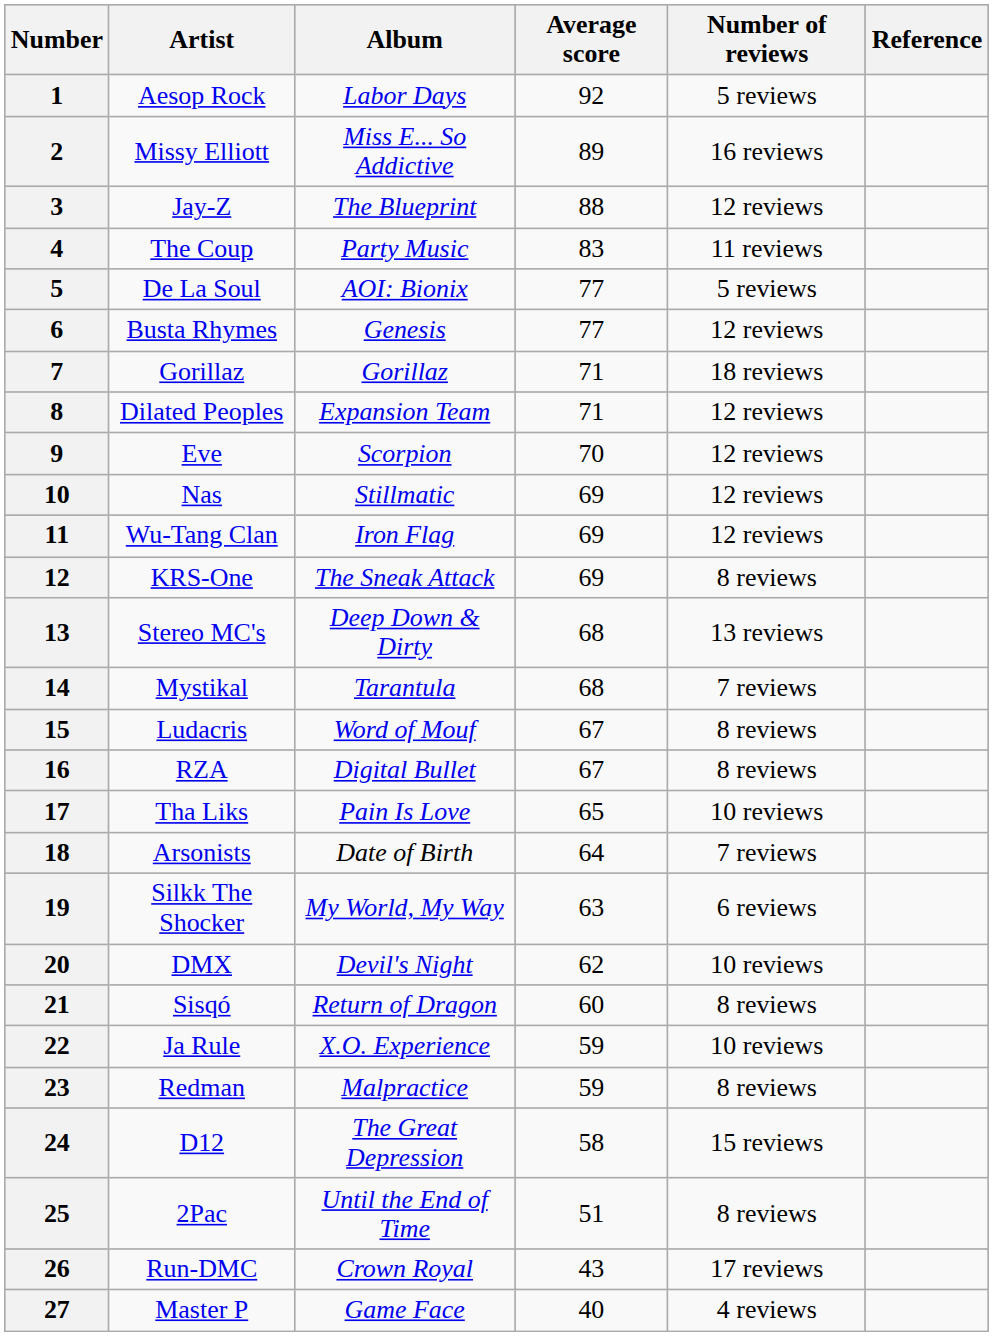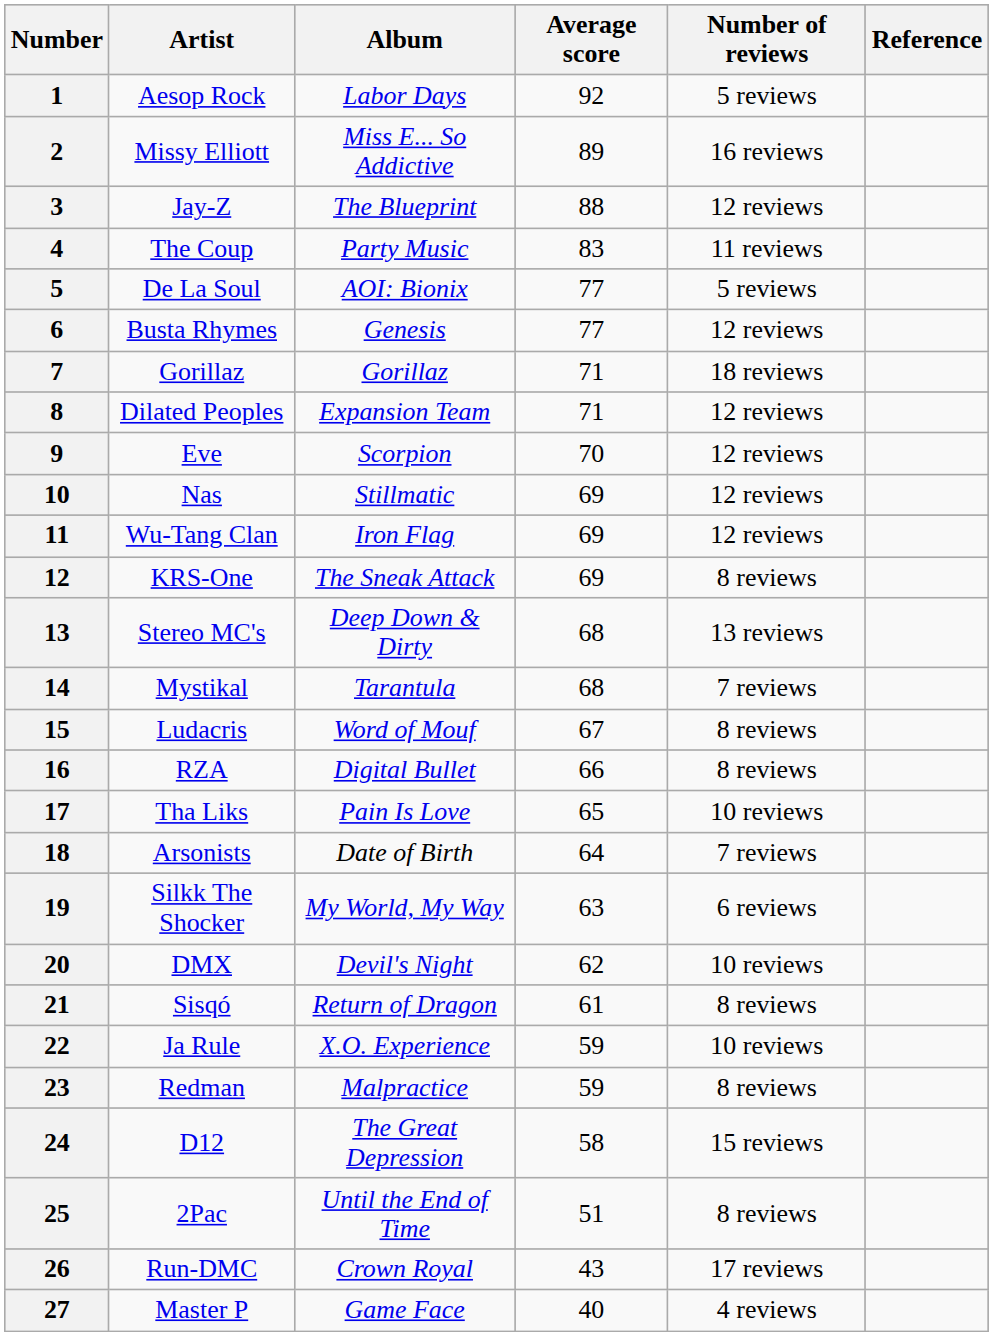 <table class="wikitable sortable" style="text-align:center;">
 <tr>
 <th scope="col">Number</th>
 <th scope="col">Artist</th>
 <th scope="col">Album</th>
 <th scope="col">Average score</th>
 <th scope="col">Number of reviews</th>
 <th scope="col">Reference</th>
 </tr>
 <tr>
 <th scope="row">1</th>
 <td><a href='#'>Aesop Rock</a></td>
 <td><em><a href='#'>Labor Days</a></em></td>
 <td>92</td>
 <td>5 reviews</td>
 <td></td>
 </tr>
 <tr>
 <th scope="row">2</th>
 <td><a href='#'>Missy Elliott</a></td>
 <td><em><a href='#'>Miss E... So Addictive</a></em></td>
 <td>89</td>
 <td>16 reviews</td>
 <td></td>
 </tr>
 <tr>
 <th scope="row">3</th>
 <td><a href='#'>Jay-Z</a></td>
 <td><em><a href='#'>The Blueprint</a></em></td>
 <td>88</td>
 <td>12 reviews</td>
 <td></td>
 </tr>
 <tr>
 <th scope="row">4</th>
 <td><a href='#'>The Coup</a></td>
 <td><em><a href='#'>Party Music</a></em></td>
 <td>83</td>
 <td>11 reviews</td>
 <td></td>
 </tr>
 <tr>
 <th scope="row">5</th>
 <td><a href='#'>De La Soul</a></td>
 <td><em><a href='#'>AOI: Bionix</a></em></td>
 <td>77</td>
 <td>5 reviews</td>
 <td></td>
 </tr>
 <tr>
 <th scope="row">6</th>
 <td><a href='#'>Busta Rhymes</a></td>
 <td><em><a href='#'>Genesis</a></em></td>
 <td>77</td>
 <td>12 reviews</td>
 <td></td>
 </tr>
 <tr>
 <th scope="row">7</th>
 <td><a href='#'>Gorillaz</a></td>
 <td><em><a href='#'>Gorillaz</a></em></td>
 <td>71</td>
 <td>18 reviews</td>
 <td></td>
 </tr>
 <tr>
 <th scope="row">8</th>
 <td><a href='#'>Dilated Peoples</a></td>
 <td><em><a href='#'>Expansion Team</a></em></td>
 <td>71</td>
 <td>12 reviews</td>
 <td></td>
 </tr>
 <tr>
 <th scope="row">9</th>
 <td><a href='#'>Eve</a></td>
 <td><em><a href='#'>Scorpion</a></em></td>
 <td>70</td>
 <td>12 reviews</td>
 <td></td>
 </tr>
 <tr>
 <th scope="row">10</th>
 <td><a href='#'>Nas</a></td>
 <td><em><a href='#'>Stillmatic</a></em></td>
 <td>69</td>
 <td>12 reviews</td>
 <td></td>
 </tr>
 <tr>
 <th scope="row">11</th>
 <td><a href='#'>Wu-Tang Clan</a></td>
 <td><em><a href='#'>Iron Flag</a></em></td>
 <td>69</td>
 <td>12 reviews</td>
 <td></td>
 </tr>
 <tr>
 <th scope="row">12</th>
 <td><a href='#'>KRS-One</a></td>
 <td><em><a href='#'>The Sneak Attack</a></em></td>
 <td>69</td>
 <td>8 reviews</td>
 <td></td>
 </tr>
 <tr>
 <th scope="row">13</th>
 <td><a href='#'>Stereo MC's</a></td>
 <td><em><a href='#'>Deep Down & Dirty</a></em></td>
 <td>68</td>
 <td>13 reviews</td>
 <td></td>
 </tr>
 <tr>
 <th scope="row">14</th>
 <td><a href='#'>Mystikal</a></td>
 <td><em><a href='#'>Tarantula</a></em></td>
 <td>68</td>
 <td>7 reviews</td>
 <td></td>
 </tr>
 <tr>
 <th scope="row">15</th>
 <td><a href='#'>Ludacris</a></td>
 <td><em><a href='#'>Word of Mouf</a></em></td>
 <td>67</td>
 <td>8 reviews</td>
 <td></td>
 </tr>
 <tr>
 <th scope="row">16</th>
 <td><a href='#'>RZA</a></td>
 <td><em><a href='#'>Digital Bullet</a></em></td>
-<td>67</td>
+<td>66</td>
 <td>8 reviews</td>
 <td></td>
 </tr>
 <tr>
 <th scope="row">17</th>
 <td><a href='#'>Tha Liks</a></td>
 <td><em><a href='#'>Pain Is Love</a></em></td>
 <td>65</td>
 <td>10 reviews</td>
 <td></td>
 </tr>
 <tr>
 <th scope="row">18</th>
 <td><a href='#'>Arsonists</a></td>
 <td><em>Date of Birth</em></td>
 <td>64</td>
 <td>7 reviews</td>
 <td></td>
 </tr>
 <tr>
 <th scope="row">19</th>
 <td><a href='#'>Silkk The Shocker</a></td>
 <td><em><a href='#'>My World, My Way</a></em></td>
 <td>63</td>
 <td>6 reviews</td>
 <td></td>
 </tr>
 <tr>
 <th scope="row">20</th>
 <td><a href='#'>DMX</a></td>
 <td><em><a href='#'>Devil's Night</a></em></td>
 <td>62</td>
 <td>10 reviews</td>
 <td></td>
 </tr>
 <tr>
 <th scope="row">21</th>
 <td><a href='#'>Sisqó</a></td>
 <td><em><a href='#'>Return of Dragon</a></em></td>
-<td>60</td>
+<td>61</td>
 <td>8 reviews</td>
 <td></td>
 </tr>
 <tr>
 <th scope="row">22</th>
 <td><a href='#'>Ja Rule</a></td>
 <td><em><a href='#'>X.O. Experience</a></em></td>
 <td>59</td>
 <td>10 reviews</td>
 <td></td>
 </tr>
 <tr>
 <th scope="row">23</th>
 <td><a href='#'>Redman</a></td>
 <td><em><a href='#'>Malpractice</a></em></td>
 <td>59</td>
 <td>8 reviews</td>
 <td></td>
 </tr>
 <tr>
 <th scope="row">24</th>
 <td><a href='#'>D12</a></td>
 <td><em><a href='#'>The Great Depression</a></em></td>
 <td>58</td>
 <td>15 reviews</td>
 <td></td>
 </tr>
 <tr>
 <th scope="row">25</th>
 <td><a href='#'>2Pac</a></td>
 <td><em><a href='#'>Until the End of Time</a></em></td>
 <td>51</td>
 <td>8 reviews</td>
 <td></td>
 </tr>
 <tr>
 <th scope="row">26</th>
 <td><a href='#'>Run-DMC</a></td>
 <td><em><a href='#'>Crown Royal</a></em></td>
 <td>43</td>
 <td>17 reviews</td>
 <td></td>
 </tr>
 <tr>
 <th scope="row">27</th>
 <td><a href='#'>Master P</a></td>
 <td><em><a href='#'>Game Face</a></em></td>
 <td>40</td>
 <td>4 reviews</td>
 <td></td>
 </tr>
 <tr>
 </tr>
 </table>
